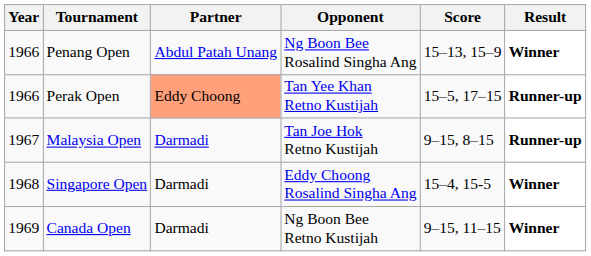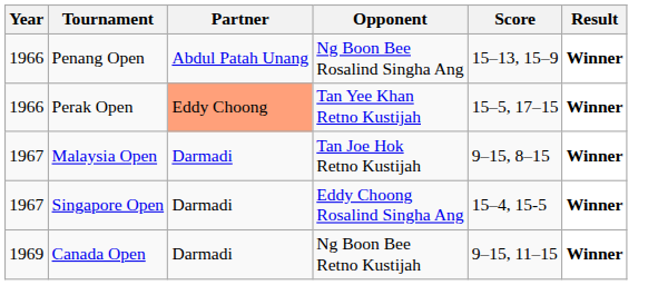 <table class="sortable wikitable" style="font-size: 90%;">
 <tr>
 <th>Year</th>
 <th>Tournament</th>
 <th>Partner</th>
 <th>Opponent</th>
 <th>Score</th>
 <th>Result</th>
 </tr>
 <tr>
 <td align="center">1966</td>
 <td align="left">Penang Open</td>
 <td align="left"> <a href='#'>Abdul Patah Unang</a></td>
 <td align="left"> <a href='#'>Ng Boon Bee</a><br> Rosalind Singha Ang</td>
 <td align="left">15–13, 15–9</td>
 <td style="text-align:left; background:white"> <strong>Winner</strong></td>
 </tr>
 <tr>
 <td align="center">1966</td>
 <td align="left">Perak Open</td>
 <td align="left" style="background: lightsalmon;"> Eddy Choong</td>
 <td align="left"> <a href='#'>Tan Yee Khan</a><br> <a href='#'>Retno Kustijah</a></td>
 <td align="left">15–5, 17–15</td>
-<td style="text-align:left; background:white"> <strong>Runner-up</strong></td>
+<td style="text-align:left; background:white"> <strong>Winner</strong></td>
 </tr>
 <tr>
 <td align="center">1967</td>
 <td align="left"><a href='#'>Malaysia Open</a></td>
 <td align="left"> <a href='#'>Darmadi</a></td>
 <td align="left"> <a href='#'>Tan Joe Hok</a><br> Retno Kustijah</td>
 <td align="left">9–15, 8–15</td>
-<td style="text-align:left; background:white"> <strong>Runner-up</strong></td>
+<td style="text-align:left; background:white"> <strong>Winner</strong></td>
 </tr>
 <tr>
-<td align="center">1968</td>
+<td align="center">1967</td>
 <td align="left"><a href='#'>Singapore Open</a></td>
 <td align="left"> Darmadi</td>
 <td align="left"> <a href='#'>Eddy Choong</a><br> <a href='#'>Rosalind Singha Ang</a></td>
 <td align="left">15–4, 15-5</td>
 <td style="text-align:left; background:white"> <strong>Winner</strong></td>
 </tr>
 <tr>
 <td align="center">1969</td>
 <td align="left"><a href='#'>Canada Open</a></td>
 <td align="left"> Darmadi</td>
 <td align="left"> Ng Boon Bee<br> Retno Kustijah</td>
 <td align="left">9–15, 11–15</td>
 <td style="text-align:left; background:white"> <strong>Winner</strong></td>
 </tr>
 </table>
